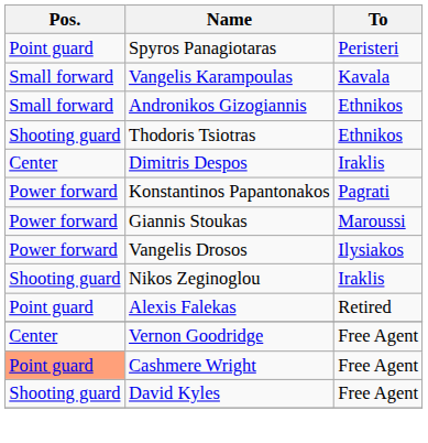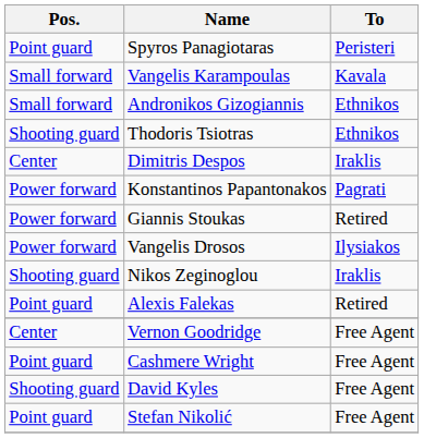 <table class="wikitable">
 <tr>
 <th>Pos.</th>
 <th>Name</th>
 <th>To</th>
 </tr>
 <tr>
 <td><a href='#'>Point guard</a></td>
 <td> Spyros Panagiotaras</td>
 <td> <a href='#'>Peristeri</a></td>
 </tr>
 <tr>
 <td><a href='#'>Small forward</a></td>
 <td> <a href='#'>Vangelis Karampoulas</a></td>
 <td> <a href='#'>Kavala</a></td>
 </tr>
 <tr>
 <td><a href='#'>Small forward</a></td>
 <td> <a href='#'>Andronikos Gizogiannis</a></td>
 <td> <a href='#'>Ethnikos</a></td>
 </tr>
 <tr>
 <td><a href='#'>Shooting guard</a></td>
 <td> Thodoris Tsiotras</td>
 <td> <a href='#'>Ethnikos</a></td>
 </tr>
 <tr>
 <td><a href='#'>Center</a></td>
 <td> <a href='#'>Dimitris Despos</a></td>
 <td> <a href='#'>Iraklis</a></td>
 </tr>
 <tr>
 <td><a href='#'>Power forward</a></td>
 <td> Konstantinos Papantonakos</td>
 <td> <a href='#'>Pagrati</a></td>
 </tr>
 <tr>
 <td><a href='#'>Power forward</a></td>
 <td> Giannis Stoukas</td>
-<td> <a href='#'>Maroussi</a></td>
+<td>Retired</td>
 </tr>
 <tr>
 <td><a href='#'>Power forward</a></td>
 <td> Vangelis Drosos</td>
 <td> <a href='#'>Ilysiakos</a></td>
 </tr>
 <tr>
 <td><a href='#'>Shooting guard</a></td>
 <td> Nikos Zeginoglou</td>
 <td> <a href='#'>Iraklis</a></td>
 </tr>
 <tr>
 <td><a href='#'>Point guard</a></td>
 <td> <a href='#'>Alexis Falekas</a></td>
 <td>Retired</td>
 </tr>
 <tr>
 </tr>
 <tr>
 <td><a href='#'>Center</a></td>
 <td> <a href='#'>Vernon Goodridge</a></td>
 <td>Free Agent</td>
 </tr>
 <tr>
-<td style="background: lightsalmon;"><a href='#'>Point guard</a></td>
+<td><a href='#'>Point guard</a></td>
 <td> <a href='#'>Cashmere Wright</a></td>
 <td>Free Agent</td>
 </tr>
 <tr>
 <td><a href='#'>Shooting guard</a></td>
 <td> <a href='#'>David Kyles</a></td>
 <td>Free Agent</td>
 </tr>
 <tr>
+<td><a href='#'>Point guard</a></td>
+<td> <a href='#'>Stefan Nikolić</a></td>
+<td>Free Agent</td>
+</tr>
+<tr>
 </tr>
 </table>
